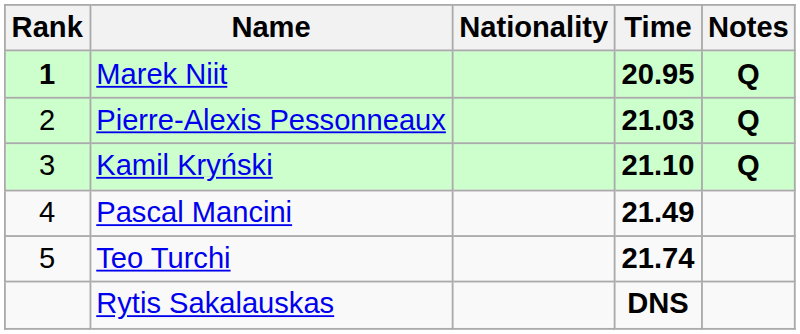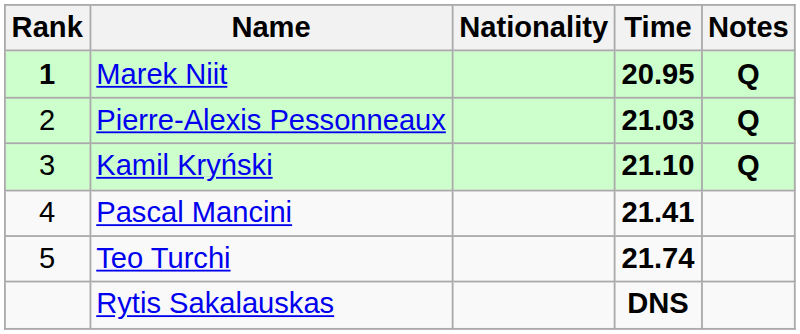 <table class="wikitable sortable" style="text-align:center">
 <tr>
 <th>Rank</th>
 <th>Name</th>
 <th>Nationality</th>
 <th>Time</th>
 <th>Notes</th>
 </tr>
 <tr bgcolor=ccffcc>
 <td><strong>1</strong></td>
 <td align=left><a href='#'>Marek Niit</a></td>
 <td align=left></td>
 <td><strong>20.95</strong></td>
 <td><strong>Q</strong></td>
 </tr>
 <tr bgcolor=ccffcc>
 <td>2</td>
 <td align=left><a href='#'>Pierre-Alexis Pessonneaux</a></td>
 <td align=left></td>
 <td><strong>21.03</strong></td>
 <td><strong>Q</strong></td>
 </tr>
 <tr bgcolor=ccffcc>
 <td>3</td>
 <td align=left><a href='#'>Kamil Kryński</a></td>
 <td align=left></td>
 <td><strong>21.10</strong></td>
 <td><strong>Q</strong></td>
 </tr>
 <tr>
 <td>4</td>
 <td align=left><a href='#'>Pascal Mancini</a></td>
 <td align=left></td>
-<td><strong>21.49</strong></td>
+<td><strong>21.41</strong></td>
 <td></td>
 </tr>
 <tr>
 <td>5</td>
 <td align=left><a href='#'>Teo Turchi</a></td>
 <td align=left></td>
 <td><strong>21.74</strong></td>
 <td></td>
 </tr>
 <tr>
 <td></td>
 <td align=left><a href='#'>Rytis Sakalauskas</a></td>
 <td align=left></td>
 <td><strong>DNS</strong></td>
 <td></td>
 </tr>
 </table>
